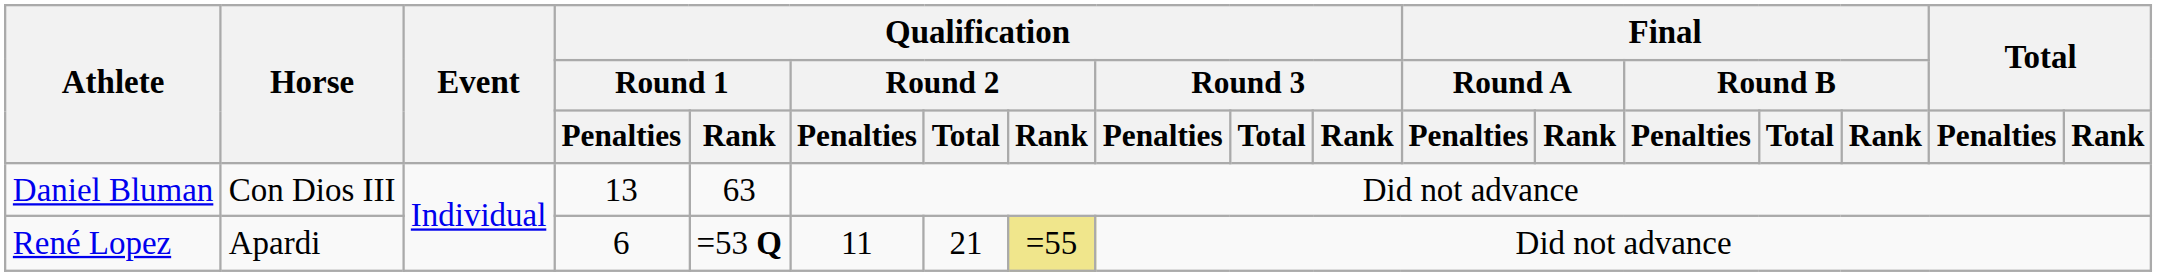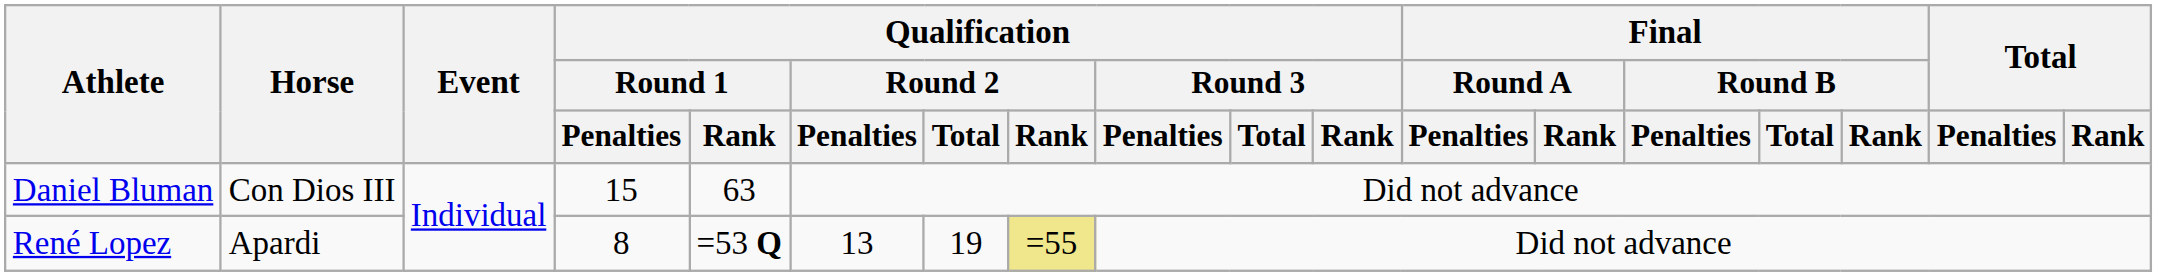 <table class="wikitable" style="font-size:90%">
 <tr>
 <th rowspan="3">Athlete</th>
 <th rowspan="3">Horse</th>
 <th rowspan="3">Event</th>
 <th colspan="8">Qualification</th>
 <th colspan="5">Final</th>
 <th rowspan=2 colspan="2">Total</th>
 </tr>
 <tr style="font-size:95%">
 <th colspan="2">Round 1</th>
 <th colspan="3">Round 2</th>
 <th colspan="3">Round 3</th>
 <th colspan="2">Round A</th>
 <th colspan="3">Round B</th>
 </tr>
 <tr style="font-size:95%">
 <th>Penalties</th>
 <th>Rank</th>
 <th>Penalties</th>
 <th>Total</th>
 <th>Rank</th>
 <th>Penalties</th>
 <th>Total</th>
 <th>Rank</th>
 <th>Penalties</th>
 <th>Rank</th>
 <th>Penalties</th>
 <th>Total</th>
 <th>Rank</th>
 <th>Penalties</th>
 <th>Rank</th>
 </tr>
 <tr align=center>
 <td align=left><a href='#'>Daniel Bluman</a></td>
 <td align=left>Con Dios III</td>
 <td align=left rowspan=2><a href='#'>Individual</a></td>
-<td>13</td>
+<td>15</td>
 <td>63</td>
 <td colspan=13>Did not advance</td>
 </tr>
 <tr align=center>
 <td align=left><a href='#'>René Lopez</a></td>
 <td align=left>Apardi</td>
-<td>6</td>
+<td>8</td>
 <td>=53 <strong>Q</strong></td>
-<td>11</td>
-<td>21</td>
+<td>13</td>
+<td>19</td>
 <td style="background: khaki;">=55</td>
 <td colspan=10>Did not advance</td>
 </tr>
 </table>
